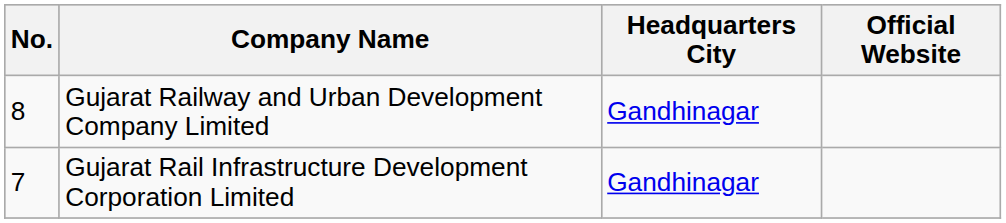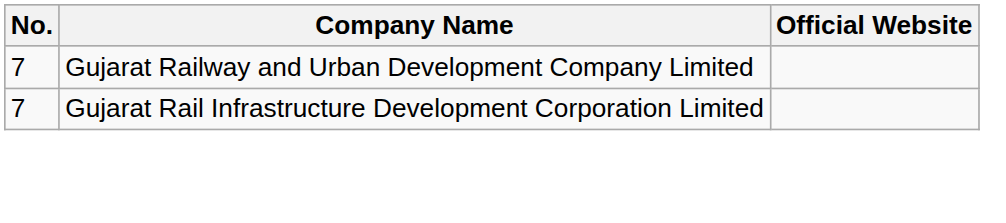 <table class="wikitable">
 <tr>
 <th>No.</th>
 <th>Company Name</th>
-<th>Headquarters City</th>
 <th>Official Website</th>
 </tr>
 <tr>
-<td>8</td>
+<td>7</td>
 <td>Gujarat Railway and Urban Development Company Limited</td>
-<td><a href='#'>Gandhinagar</a></td>
 <td></td>
 </tr>
 <tr>
 <td>7</td>
 <td>Gujarat Rail Infrastructure Development Corporation Limited</td>
-<td><a href='#'>Gandhinagar</a></td>
 <td></td>
 </tr>
 </table>
